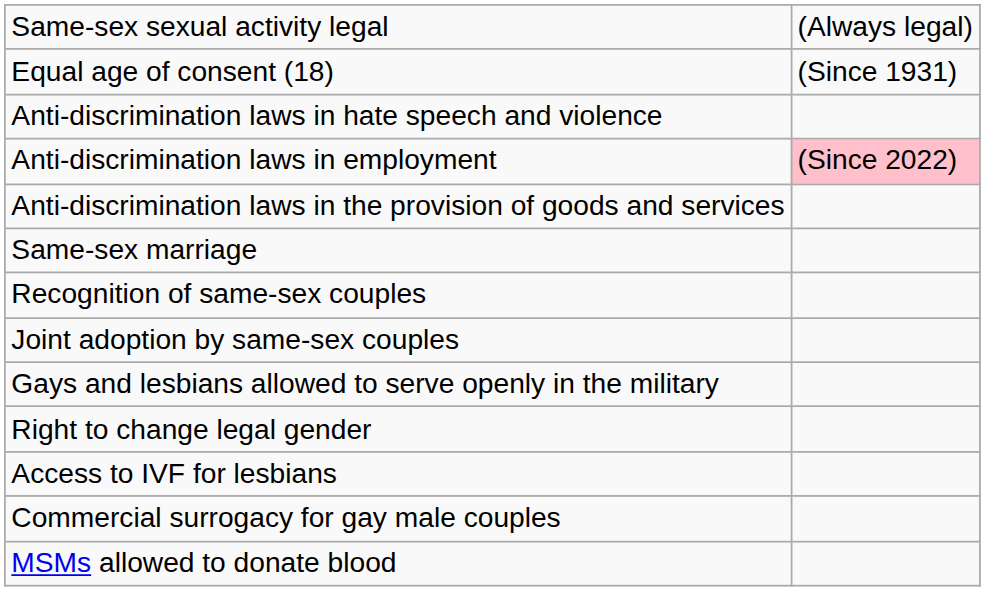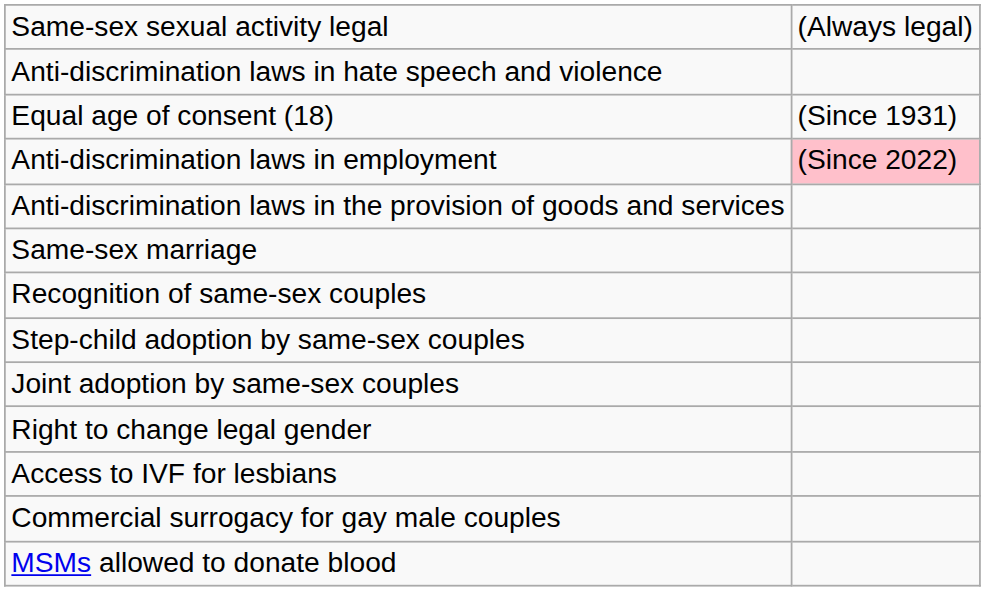 <table class="wikitable">
 <tr>
 <td>Same-sex sexual activity legal</td>
 <td> (Always legal)</td>
 </tr>
 <tr>
+<td>Anti-discrimination laws in hate speech and violence</td>
+<td></td>
+</tr>
+<tr>
 <td>Equal age of consent (18)</td>
 <td> (Since 1931)</td>
-</tr>
-<tr>
-<td>Anti-discrimination laws in hate speech and violence</td>
-<td></td>
 </tr>
 <tr>
 <td>Anti-discrimination laws in employment</td>
 <td style="background: pink;"> (Since 2022)</td>
 </tr>
 <tr>
 <td>Anti-discrimination laws in the provision of goods and services</td>
 <td></td>
 </tr>
 <tr>
 <td>Same-sex marriage</td>
 <td></td>
 </tr>
 <tr>
 <td>Recognition of same-sex couples</td>
 <td></td>
 </tr>
 <tr>
-<td>Joint adoption by same-sex couples</td>
+<td>Step-child adoption by same-sex couples</td>
 <td></td>
 </tr>
 <tr>
-<td>Gays and lesbians allowed to serve openly in the military</td>
+<td>Joint adoption by same-sex couples</td>
 <td></td>
 </tr>
 <tr>
 <td>Right to change legal gender</td>
 <td></td>
 </tr>
 <tr>
 <td>Access to IVF for lesbians</td>
 <td></td>
 </tr>
 <tr>
 <td>Commercial surrogacy for gay male couples</td>
 <td></td>
 </tr>
 <tr>
 <td><a href='#'>MSMs</a> allowed to donate blood</td>
 <td></td>
 </tr>
 </table>
